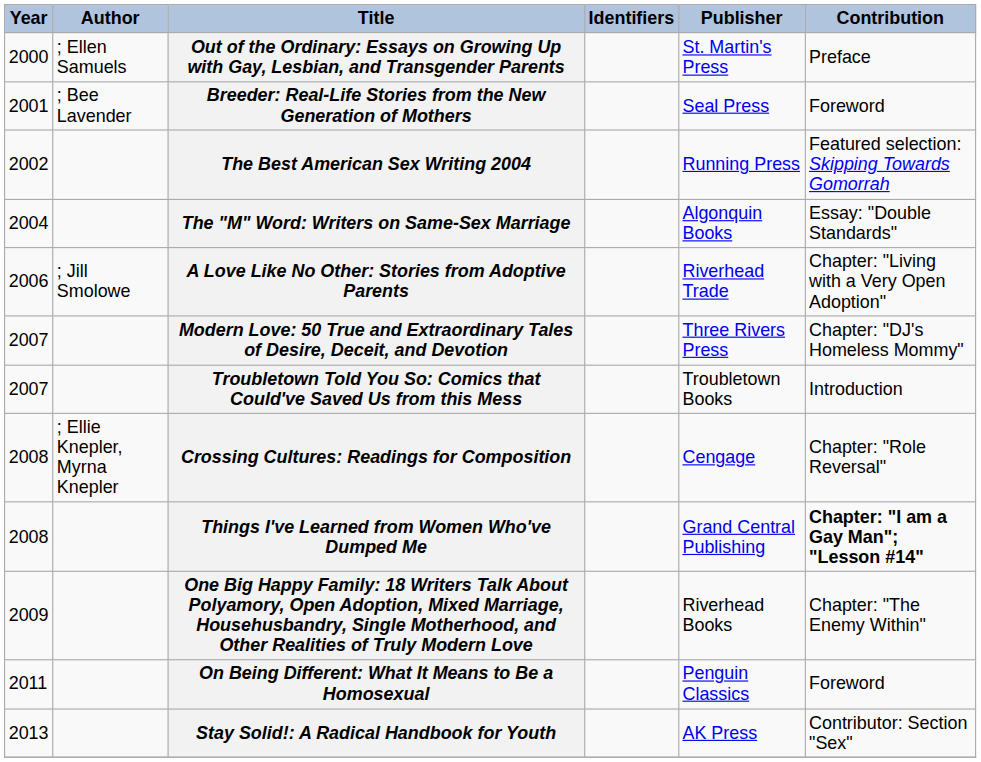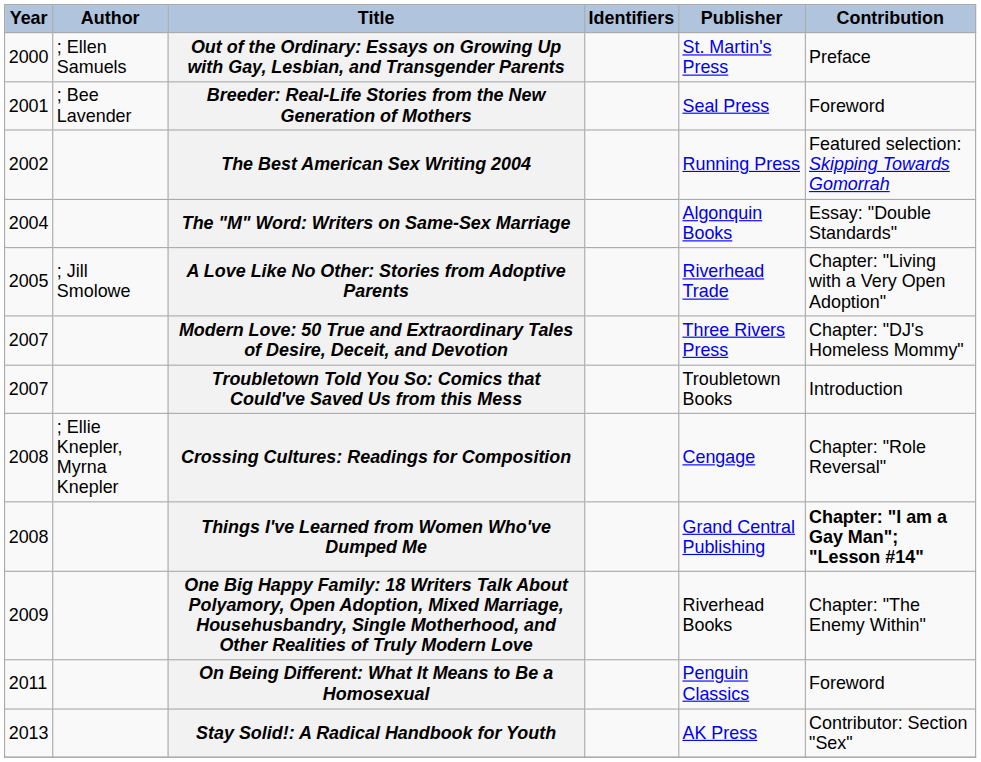 <table class="wikitable sortable plainrowheaders">
 <tr style="text-align:center;">
 <th scope="col" style="background:#B0C4DE;">Year</th>
 <th scope="col" style="background:#B0C4DE;">Author</th>
 <th scope="col" style="background:#B0C4DE;">Title</th>
 <th scope="col" style="background:#B0C4DE;">Identifiers</th>
 <th scope="col" style="background:#B0C4DE;">Publisher</th>
 <th scope="col" style="background:#B0C4DE;" class="unsortable">Contribution</th>
 </tr>
 <tr>
 <td>2000</td>
 <td>; Ellen Samuels</td>
 <th scope="row"><em>Out of the Ordinary: Essays on Growing Up with Gay, Lesbian, and Transgender Parents</em></th>
 <td><br><br></td>
 <td><a href='#'>St. Martin's Press</a></td>
 <td>Preface</td>
 </tr>
 <tr>
 <td>2001</td>
 <td>; Bee Lavender</td>
 <th scope="row"><em>Breeder: Real-Life Stories from the New Generation of Mothers</em></th>
 <td><br><br></td>
 <td><a href='#'>Seal Press</a></td>
 <td>Foreword</td>
 </tr>
 <tr>
 <td>2002</td>
 <td></td>
 <th scope="row"><em>The Best American Sex Writing 2004</em></th>
 <td><br><br></td>
 <td><a href='#'>Running Press</a></td>
 <td>Featured selection: <em><a href='#'>Skipping Towards Gomorrah</a></em></td>
 </tr>
 <tr>
 <td>2004</td>
 <td></td>
 <th scope="row"><em>The "M" Word: Writers on Same-Sex Marriage</em></th>
 <td><br><br></td>
 <td><a href='#'>Algonquin Books</a></td>
 <td>Essay: "Double Standards"</td>
 </tr>
 <tr>
-<td>2006</td>
+<td>2005</td>
 <td>; Jill Smolowe</td>
 <th scope="row"><em>A Love Like No Other: Stories from Adoptive Parents</em></th>
 <td><br><br></td>
 <td><a href='#'>Riverhead Trade</a></td>
 <td>Chapter: "Living with a Very Open Adoption"</td>
 </tr>
 <tr>
 <td>2007</td>
 <td></td>
 <th scope="row"><em>Modern Love: 50 True and Extraordinary Tales of Desire, Deceit, and Devotion</em></th>
 <td><br><br></td>
 <td><a href='#'>Three Rivers Press</a></td>
 <td>Chapter: "DJ's Homeless Mommy"</td>
 </tr>
 <tr>
 <td>2007</td>
 <td></td>
 <th scope="row"><em>Troubletown Told You So: Comics that Could've Saved Us from this Mess</em></th>
 <td><br></td>
 <td>Troubletown Books</td>
 <td>Introduction</td>
 </tr>
 <tr>
 <td>2008</td>
 <td>; Ellie Knepler, Myrna Knepler</td>
 <th scope="row"><em>Crossing Cultures: Readings for Composition</em></th>
 <td><br><br></td>
 <td><a href='#'>Cengage</a></td>
 <td>Chapter: "Role Reversal"</td>
 </tr>
 <tr>
 <td>2008</td>
 <td></td>
 <th scope="row"><em>Things I've Learned from Women Who've Dumped Me</em></th>
 <td><br><br></td>
 <td><a href='#'>Grand Central Publishing</a></td>
 <td><strong>Chapter: "I am a Gay Man"; "Lesson #14"</strong></td>
 </tr>
 <tr>
 <td>2009</td>
 <td></td>
 <th scope="row"><em>One Big Happy Family: 18 Writers Talk About Polyamory, Open Adoption, Mixed Marriage, Househusbandry, Single Motherhood, and Other Realities of Truly Modern Love</em></th>
 <td><br><br></td>
 <td>Riverhead Books</td>
 <td>Chapter: "The Enemy Within"</td>
 </tr>
 <tr>
 <td>2011</td>
 <td></td>
 <th scope="row"><em>On Being Different: What It Means to Be a Homosexual</em></th>
 <td><br><br></td>
 <td><a href='#'>Penguin Classics</a></td>
 <td>Foreword</td>
 </tr>
 <tr>
 <td>2013</td>
 <td></td>
 <th scope="row"><em>Stay Solid!: A Radical Handbook for Youth</em></th>
 <td><br></td>
 <td><a href='#'>AK Press</a></td>
 <td>Contributor: Section "Sex"</td>
 </tr>
 <tr>
 </tr>
 </table>
